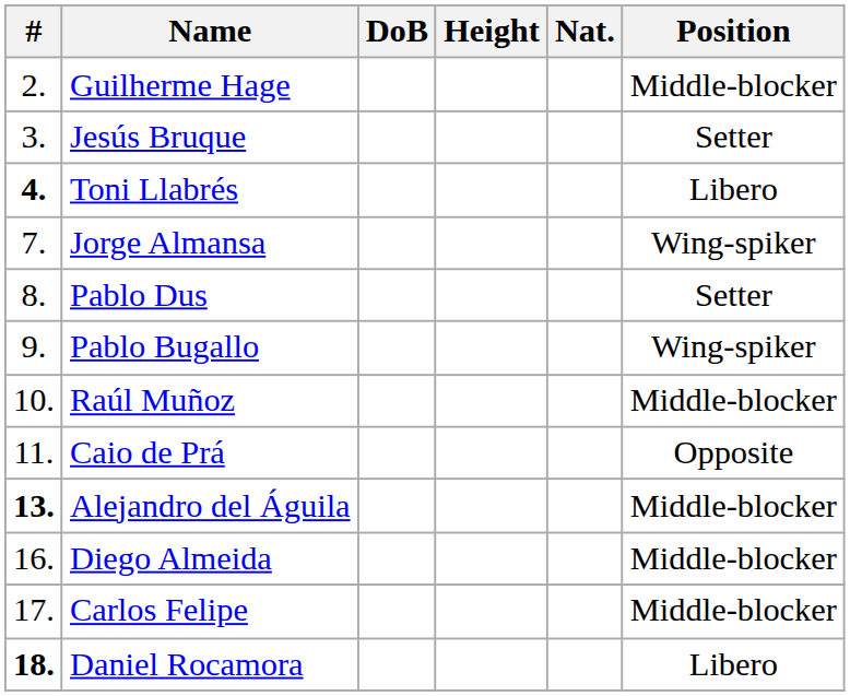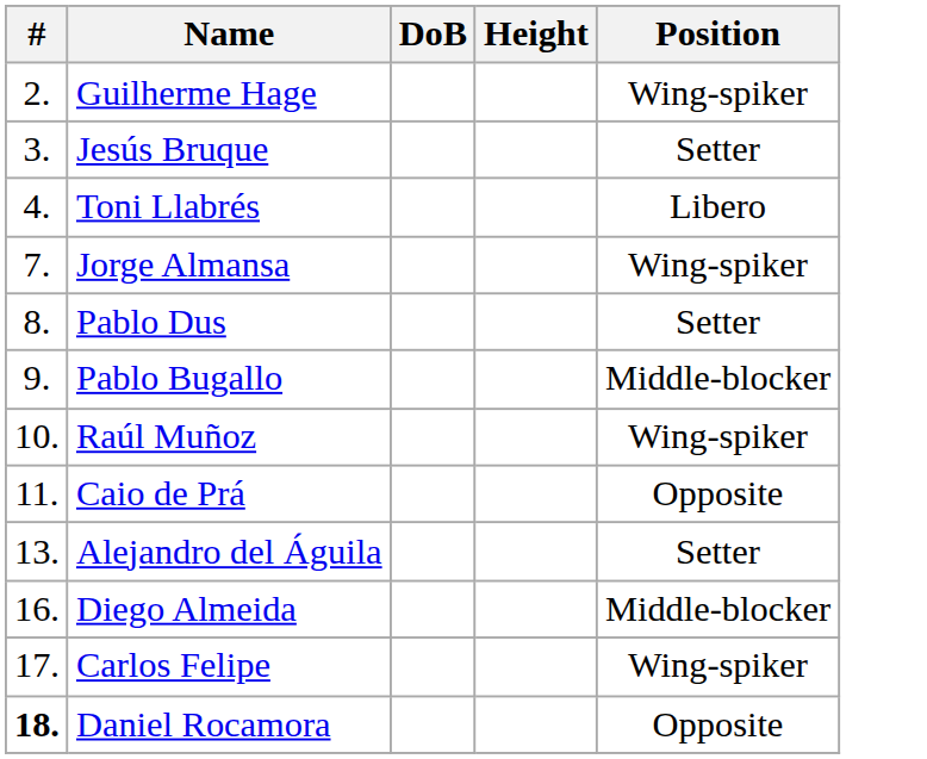 <table class="wikitable sortable">
 <tr>
 <th width=" %">#</th>
 <th width=" %">Name</th>
 <th width=" %">DoB</th>
 <th width=" %">Height</th>
-<th width=" %">Nat.</th>
 <th width=" %">Position</th>
 </tr>
 <tr style="background:#ffffff">
 <td align="center">2.</td>
 <td><a href='#'>Guilherme Hage</a></td>
 <td align="center"></td>
 <td align="center"></td>
-<td></td>
-<td align="center">Middle-blocker</td>
+<td align="center">Wing-spiker</td>
 </tr>
 <tr style="background:#ffffff">
 <td align="center">3.</td>
 <td><a href='#'>Jesús Bruque</a></td>
 <td align="center"></td>
 <td align="center"></td>
-<td></td>
 <td align="center">Setter</td>
 </tr>
 <tr style="background:#ffffff">
-<td align="center"><strong>4.</strong></td>
+<td align="center">4.</td>
 <td><a href='#'>Toni Llabrés</a></td>
 <td align="center"></td>
 <td align="center"></td>
-<td></td>
 <td align="center">Libero</td>
 </tr>
 <tr style="background:#ffffff">
 <td align="center">7.</td>
 <td><a href='#'>Jorge Almansa</a></td>
 <td align="center"></td>
 <td align="center"></td>
-<td></td>
 <td align="center">Wing-spiker</td>
 </tr>
 <tr style="background:#ffffff">
 <td align="center">8.</td>
 <td><a href='#'>Pablo Dus</a></td>
 <td align="center"></td>
 <td align="center"></td>
-<td></td>
 <td align="center">Setter</td>
 </tr>
 <tr style="background:#ffffff">
 <td align="center">9.</td>
 <td><a href='#'>Pablo Bugallo</a></td>
 <td align="center"></td>
 <td align="center"></td>
-<td></td>
-<td align="center">Wing-spiker</td>
+<td align="center">Middle-blocker</td>
 </tr>
 <tr style="background:#ffffff">
 <td align="center">10.</td>
 <td><a href='#'>Raúl Muñoz</a></td>
 <td align="center"></td>
 <td align="center"></td>
-<td></td>
-<td align="center">Middle-blocker</td>
+<td align="center">Wing-spiker</td>
 </tr>
 <tr style="background:#ffffff">
 <td align="center">11.</td>
 <td><a href='#'>Caio de Prá</a></td>
 <td align="center"></td>
 <td align="center"></td>
-<td></td>
 <td align="center">Opposite</td>
 </tr>
 <tr style="background:#ffffff">
-<td align="center"><strong>13.</strong></td>
+<td align="center">13.</td>
 <td><a href='#'>Alejandro del Águila</a></td>
 <td align="center"></td>
 <td align="center"></td>
-<td></td>
-<td align="center">Middle-blocker</td>
+<td align="center">Setter</td>
 </tr>
 <tr style="background:#ffffff">
 <td align="center">16.</td>
 <td><a href='#'>Diego Almeida</a></td>
 <td align="center"></td>
 <td align="center"></td>
-<td></td>
 <td align="center">Middle-blocker</td>
 </tr>
 <tr style="background:#ffffff">
 <td align="center">17.</td>
 <td><a href='#'>Carlos Felipe</a></td>
 <td align="center"></td>
 <td align="center"></td>
-<td></td>
-<td align="center">Middle-blocker</td>
+<td align="center">Wing-spiker</td>
 </tr>
 <tr style="background:#ffffff">
 <td align="center"><strong>18.</strong></td>
 <td><a href='#'>Daniel Rocamora</a></td>
 <td align="center"></td>
 <td align="center"></td>
-<td></td>
-<td align="center">Libero</td>
+<td align="center">Opposite</td>
 </tr>
 </table>
